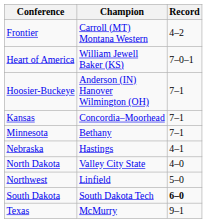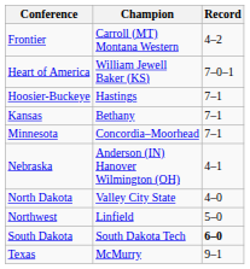 <table class="wikitable">
 <tr>
 <th>Conference</th>
 <th>Champion</th>
 <th>Record</th>
 </tr>
 <tr>
 <td><a href='#'>Frontier</a></td>
 <td><a href='#'>Carroll (MT)</a><br><a href='#'>Montana Western</a></td>
 <td>4–2</td>
 </tr>
 <tr>
 <td><a href='#'>Heart of America</a></td>
 <td><a href='#'>William Jewell</a><br><a href='#'>Baker (KS)</a></td>
 <td>7–0–1</td>
 </tr>
 <tr>
 <td><a href='#'>Hoosier-Buckeye</a></td>
-<td><a href='#'>Anderson (IN)</a><br><a href='#'>Hanover</a><br><a href='#'>Wilmington (OH)</a></td>
+<td><a href='#'>Hastings</a></td>
 <td>7–1</td>
 </tr>
 <tr>
 <td><a href='#'>Kansas</a></td>
+<td><a href='#'>Bethany</a></td>
+<td>7–1</td>
+</tr>
+<tr>
+<td><a href='#'>Minnesota</a></td>
 <td><a href='#'>Concordia–Moorhead</a></td>
 <td>7–1</td>
 </tr>
 <tr>
-<td><a href='#'>Minnesota</a></td>
-<td><a href='#'>Bethany</a></td>
-<td>7–1</td>
-</tr>
-<tr>
 <td><a href='#'>Nebraska</a></td>
-<td><a href='#'>Hastings</a></td>
+<td><a href='#'>Anderson (IN)</a><br><a href='#'>Hanover</a><br><a href='#'>Wilmington (OH)</a></td>
 <td>4–1</td>
 </tr>
 <tr>
 <td><a href='#'>North Dakota</a></td>
 <td><a href='#'>Valley City State</a></td>
 <td>4–0</td>
 </tr>
 <tr>
 <td><a href='#'>Northwest</a></td>
 <td><a href='#'>Linfield</a></td>
 <td>5–0</td>
 </tr>
 <tr>
 <td><a href='#'>South Dakota</a></td>
 <td><a href='#'>South Dakota Tech</a></td>
 <td><strong>6–0</strong></td>
 </tr>
 <tr>
 <td><a href='#'>Texas</a></td>
 <td><a href='#'>McMurry</a></td>
 <td>9–1</td>
 </tr>
 </table>
